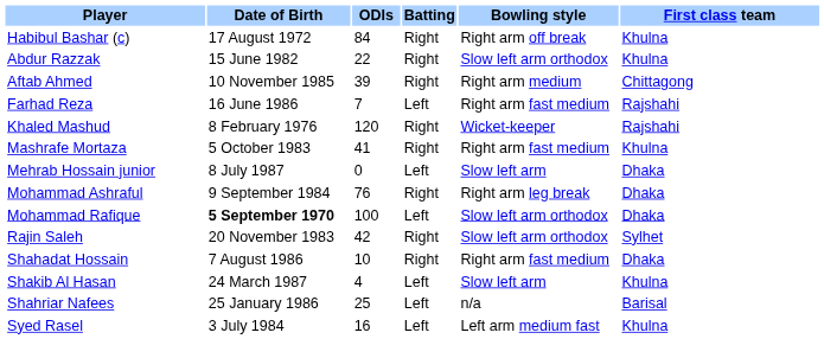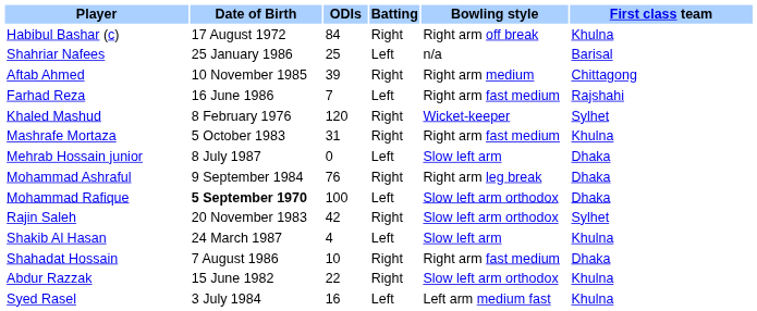 <table border="0" cellspacing="2" cellpadding="2" style="width:100%;">
 <tr style="background:#aad0ff;">
 <th width=25%>Player</th>
 <th width=18%>Date of Birth</th>
 <th width=6%>ODIs</th>
 <th width=6%>Batting</th>
 <th width=20%>Bowling style</th>
 <th width=25%><a href='#'>First class</a> team</th>
 </tr>
 <tr>
 <td><a href='#'>Habibul Bashar</a> (<a href='#'>c</a>)</td>
 <td>17 August 1972</td>
 <td>84</td>
 <td>Right</td>
 <td>Right arm <a href='#'>off break</a></td>
 <td><a href='#'>Khulna</a></td>
 </tr>
 <tr>
-<td><a href='#'>Abdur Razzak</a></td>
-<td>15 June 1982</td>
-<td>22</td>
-<td>Right</td>
-<td><a href='#'>Slow left arm orthodox</a></td>
-<td><a href='#'>Khulna</a></td>
+<td><a href='#'>Shahriar Nafees</a></td>
+<td>25 January 1986</td>
+<td>25</td>
+<td>Left</td>
+<td>n/a</td>
+<td><a href='#'>Barisal</a></td>
 </tr>
 <tr>
 <td><a href='#'>Aftab Ahmed</a></td>
 <td>10 November 1985</td>
 <td>39</td>
 <td>Right</td>
 <td>Right arm <a href='#'>medium</a></td>
 <td><a href='#'>Chittagong</a></td>
 </tr>
 <tr>
 <td><a href='#'>Farhad Reza</a></td>
 <td>16 June 1986</td>
 <td>7</td>
 <td>Left</td>
 <td>Right arm <a href='#'>fast medium</a></td>
 <td><a href='#'>Rajshahi</a></td>
 </tr>
 <tr>
 <td><a href='#'>Khaled Mashud</a></td>
 <td>8 February 1976</td>
 <td>120</td>
 <td>Right</td>
 <td><a href='#'>Wicket-keeper</a></td>
-<td><a href='#'>Rajshahi</a></td>
+<td><a href='#'>Sylhet</a></td>
 </tr>
 <tr>
 <td><a href='#'>Mashrafe Mortaza</a></td>
 <td>5 October 1983</td>
-<td>41</td>
+<td>31</td>
 <td>Right</td>
 <td>Right arm <a href='#'>fast medium</a></td>
 <td><a href='#'>Khulna</a></td>
 </tr>
 <tr>
 <td><a href='#'>Mehrab Hossain junior</a></td>
 <td>8 July 1987</td>
 <td>0</td>
 <td>Left</td>
 <td><a href='#'>Slow left arm</a></td>
 <td><a href='#'>Dhaka</a></td>
 </tr>
 <tr>
 <td><a href='#'>Mohammad Ashraful</a></td>
 <td>9 September 1984</td>
 <td>76</td>
 <td>Right</td>
 <td>Right arm <a href='#'>leg break</a></td>
 <td><a href='#'>Dhaka</a></td>
 </tr>
 <tr>
 <td><a href='#'>Mohammad Rafique</a></td>
 <td><strong>5 September 1970</strong></td>
 <td>100</td>
 <td>Left</td>
 <td><a href='#'>Slow left arm orthodox</a></td>
 <td><a href='#'>Dhaka</a></td>
 </tr>
 <tr>
 <td><a href='#'>Rajin Saleh</a></td>
 <td>20 November 1983</td>
 <td>42</td>
 <td>Right</td>
 <td><a href='#'>Slow left arm orthodox</a></td>
 <td><a href='#'>Sylhet</a></td>
 </tr>
 <tr>
+<td><a href='#'>Shakib Al Hasan</a></td>
+<td>24 March 1987</td>
+<td>4</td>
+<td>Left</td>
+<td><a href='#'>Slow left arm</a></td>
+<td><a href='#'>Khulna</a></td>
+</tr>
+<tr>
 <td><a href='#'>Shahadat Hossain</a></td>
 <td>7 August 1986</td>
 <td>10</td>
 <td>Right</td>
 <td>Right arm <a href='#'>fast medium</a></td>
 <td><a href='#'>Dhaka</a></td>
 </tr>
 <tr>
-<td><a href='#'>Shakib Al Hasan</a></td>
-<td>24 March 1987</td>
-<td>4</td>
-<td>Left</td>
-<td><a href='#'>Slow left arm</a></td>
+<td><a href='#'>Abdur Razzak</a></td>
+<td>15 June 1982</td>
+<td>22</td>
+<td>Right</td>
+<td><a href='#'>Slow left arm orthodox</a></td>
 <td><a href='#'>Khulna</a></td>
-</tr>
-<tr>
-<td><a href='#'>Shahriar Nafees</a></td>
-<td>25 January 1986</td>
-<td>25</td>
-<td>Left</td>
-<td>n/a</td>
-<td><a href='#'>Barisal</a></td>
 </tr>
 <tr>
 <td><a href='#'>Syed Rasel</a></td>
 <td>3 July 1984</td>
 <td>16</td>
 <td>Left</td>
 <td>Left arm <a href='#'>medium fast</a></td>
 <td><a href='#'>Khulna</a></td>
 </tr>
 </table>
